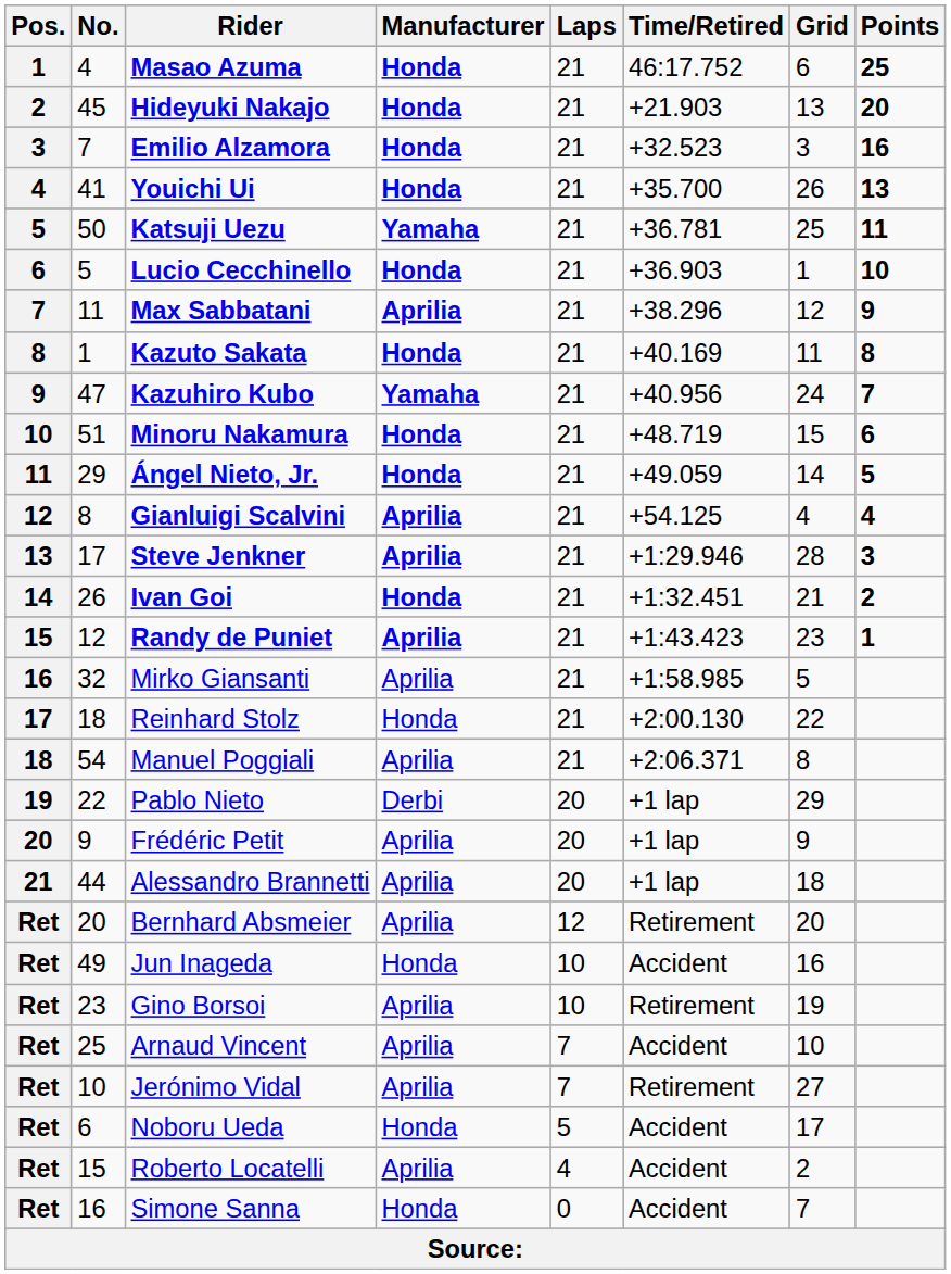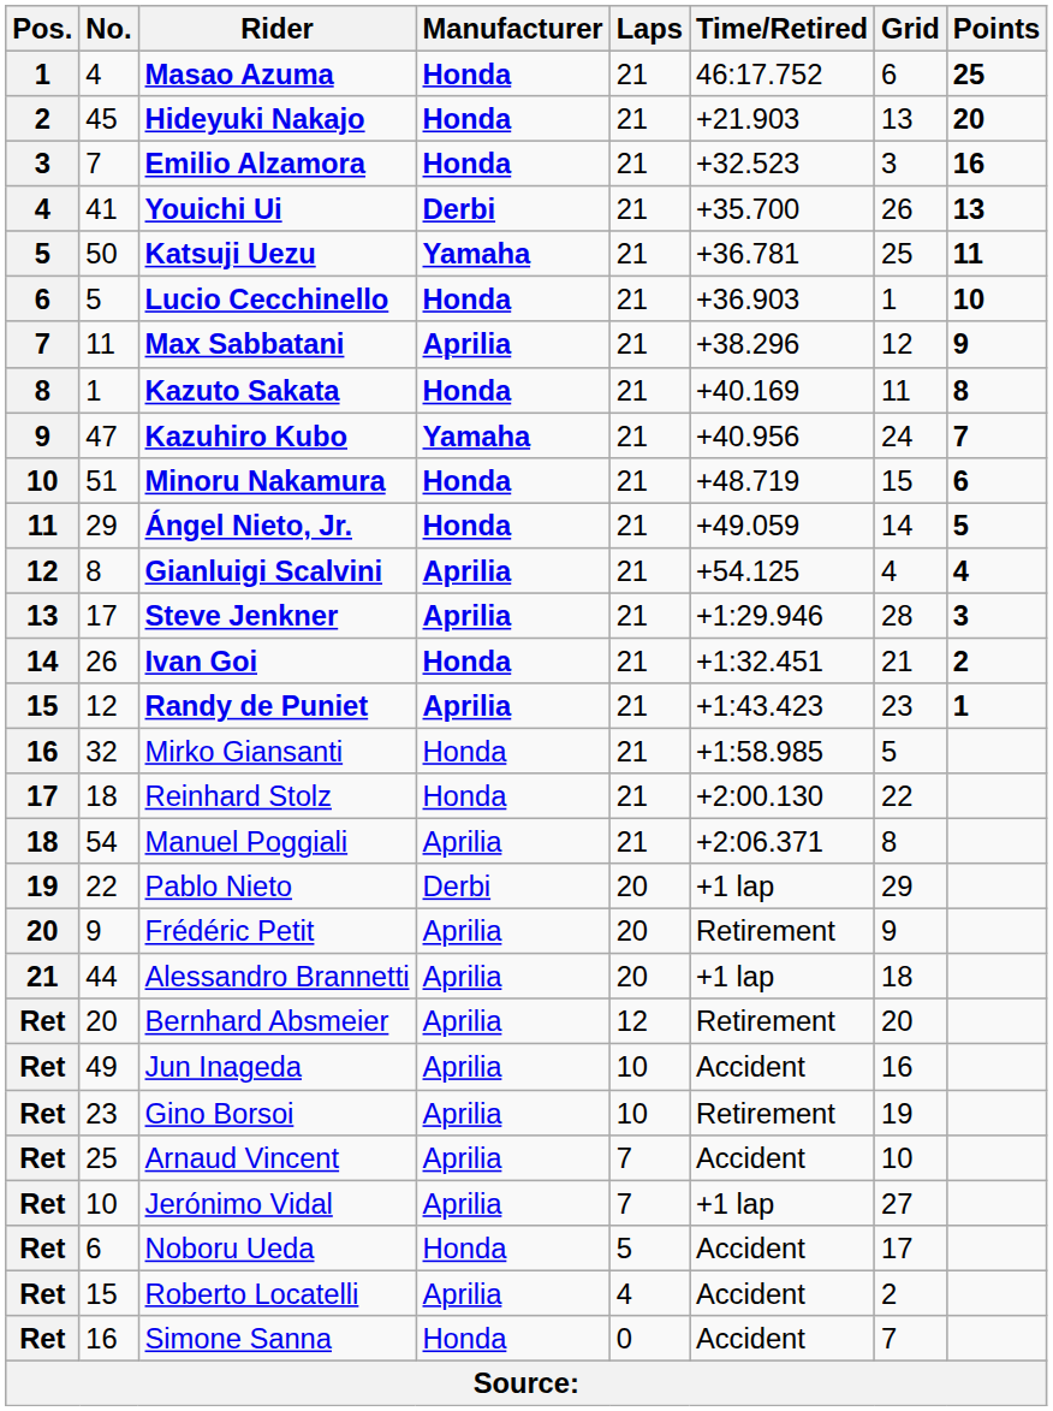 <table class="wikitable" style="font-size: 95%;">
 <tr>
 <th>Pos.</th>
 <th>No.</th>
 <th>Rider</th>
 <th>Manufacturer</th>
 <th>Laps</th>
 <th>Time/Retired</th>
 <th>Grid</th>
 <th>Points</th>
 </tr>
 <tr>
 <th>1</th>
 <td>4</td>
 <td> <strong><a href='#'>Masao Azuma</a></strong></td>
 <td><strong><a href='#'>Honda</a></strong></td>
 <td>21</td>
 <td>46:17.752</td>
 <td>6</td>
 <td><strong>25</strong></td>
 </tr>
 <tr>
 <th>2</th>
 <td>45</td>
 <td> <strong><a href='#'>Hideyuki Nakajo</a></strong></td>
 <td><strong><a href='#'>Honda</a></strong></td>
 <td>21</td>
 <td>+21.903</td>
 <td>13</td>
 <td><strong>20</strong></td>
 </tr>
 <tr>
 <th>3</th>
 <td>7</td>
 <td> <strong><a href='#'>Emilio Alzamora</a></strong></td>
 <td><strong><a href='#'>Honda</a></strong></td>
 <td>21</td>
 <td>+32.523</td>
 <td>3</td>
 <td><strong>16</strong></td>
 </tr>
 <tr>
 <th>4</th>
 <td>41</td>
 <td> <strong><a href='#'>Youichi Ui</a></strong></td>
-<td><strong><a href='#'>Honda</a></strong></td>
+<td><strong><a href='#'>Derbi</a></strong></td>
 <td>21</td>
 <td>+35.700</td>
 <td>26</td>
 <td><strong>13</strong></td>
 </tr>
 <tr>
 <th>5</th>
 <td>50</td>
 <td> <strong><a href='#'>Katsuji Uezu</a></strong></td>
 <td><strong><a href='#'>Yamaha</a></strong></td>
 <td>21</td>
 <td>+36.781</td>
 <td>25</td>
 <td><strong>11</strong></td>
 </tr>
 <tr>
 <th>6</th>
 <td>5</td>
 <td> <strong><a href='#'>Lucio Cecchinello</a></strong></td>
 <td><strong><a href='#'>Honda</a></strong></td>
 <td>21</td>
 <td>+36.903</td>
 <td>1</td>
 <td><strong>10</strong></td>
 </tr>
 <tr>
 <th>7</th>
 <td>11</td>
 <td> <strong><a href='#'>Max Sabbatani</a></strong></td>
 <td><strong><a href='#'>Aprilia</a></strong></td>
 <td>21</td>
 <td>+38.296</td>
 <td>12</td>
 <td><strong>9</strong></td>
 </tr>
 <tr>
 <th>8</th>
 <td>1</td>
 <td> <strong><a href='#'>Kazuto Sakata</a></strong></td>
 <td><strong><a href='#'>Honda</a></strong></td>
 <td>21</td>
 <td>+40.169</td>
 <td>11</td>
 <td><strong>8</strong></td>
 </tr>
 <tr>
 <th>9</th>
 <td>47</td>
 <td> <strong><a href='#'>Kazuhiro Kubo</a></strong></td>
 <td><strong><a href='#'>Yamaha</a></strong></td>
 <td>21</td>
 <td>+40.956</td>
 <td>24</td>
 <td><strong>7</strong></td>
 </tr>
 <tr>
 <th>10</th>
 <td>51</td>
 <td> <strong><a href='#'>Minoru Nakamura</a></strong></td>
 <td><strong><a href='#'>Honda</a></strong></td>
 <td>21</td>
 <td>+48.719</td>
 <td>15</td>
 <td><strong>6</strong></td>
 </tr>
 <tr>
 <th>11</th>
 <td>29</td>
 <td> <strong><a href='#'>Ángel Nieto, Jr.</a></strong></td>
 <td><strong><a href='#'>Honda</a></strong></td>
 <td>21</td>
 <td>+49.059</td>
 <td>14</td>
 <td><strong>5</strong></td>
 </tr>
 <tr>
 <th>12</th>
 <td>8</td>
 <td> <strong><a href='#'>Gianluigi Scalvini</a></strong></td>
 <td><strong><a href='#'>Aprilia</a></strong></td>
 <td>21</td>
 <td>+54.125</td>
 <td>4</td>
 <td><strong>4</strong></td>
 </tr>
 <tr>
 <th>13</th>
 <td>17</td>
 <td> <strong><a href='#'>Steve Jenkner</a></strong></td>
 <td><strong><a href='#'>Aprilia</a></strong></td>
 <td>21</td>
 <td>+1:29.946</td>
 <td>28</td>
 <td><strong>3</strong></td>
 </tr>
 <tr>
 <th>14</th>
 <td>26</td>
 <td> <strong><a href='#'>Ivan Goi</a></strong></td>
 <td><strong><a href='#'>Honda</a></strong></td>
 <td>21</td>
 <td>+1:32.451</td>
 <td>21</td>
 <td><strong>2</strong></td>
 </tr>
 <tr>
 <th>15</th>
 <td>12</td>
 <td> <strong><a href='#'>Randy de Puniet</a></strong></td>
 <td><strong><a href='#'>Aprilia</a></strong></td>
 <td>21</td>
 <td>+1:43.423</td>
 <td>23</td>
 <td><strong>1</strong></td>
 </tr>
 <tr>
 <th>16</th>
 <td>32</td>
 <td> <a href='#'>Mirko Giansanti</a></td>
-<td><a href='#'>Aprilia</a></td>
+<td><a href='#'>Honda</a></td>
 <td>21</td>
 <td>+1:58.985</td>
 <td>5</td>
 <td></td>
 </tr>
 <tr>
 <th>17</th>
 <td>18</td>
 <td> <a href='#'>Reinhard Stolz</a></td>
 <td><a href='#'>Honda</a></td>
 <td>21</td>
 <td>+2:00.130</td>
 <td>22</td>
 <td></td>
 </tr>
 <tr>
 <th>18</th>
 <td>54</td>
 <td> <a href='#'>Manuel Poggiali</a></td>
 <td><a href='#'>Aprilia</a></td>
 <td>21</td>
 <td>+2:06.371</td>
 <td>8</td>
 <td></td>
 </tr>
 <tr>
 <th>19</th>
 <td>22</td>
 <td> <a href='#'>Pablo Nieto</a></td>
 <td><a href='#'>Derbi</a></td>
 <td>20</td>
 <td>+1 lap</td>
 <td>29</td>
 <td></td>
 </tr>
 <tr>
 <th>20</th>
 <td>9</td>
 <td> <a href='#'>Frédéric Petit</a></td>
 <td><a href='#'>Aprilia</a></td>
 <td>20</td>
-<td>+1 lap</td>
+<td>Retirement</td>
 <td>9</td>
 <td></td>
 </tr>
 <tr>
 <th>21</th>
 <td>44</td>
 <td> <a href='#'>Alessandro Brannetti</a></td>
 <td><a href='#'>Aprilia</a></td>
 <td>20</td>
 <td>+1 lap</td>
 <td>18</td>
 <td></td>
 </tr>
 <tr>
 <th>Ret</th>
 <td>20</td>
 <td> <a href='#'>Bernhard Absmeier</a></td>
 <td><a href='#'>Aprilia</a></td>
 <td>12</td>
 <td>Retirement</td>
 <td>20</td>
 <td></td>
 </tr>
 <tr>
 <th>Ret</th>
 <td>49</td>
 <td> <a href='#'>Jun Inageda</a></td>
-<td><a href='#'>Honda</a></td>
+<td><a href='#'>Aprilia</a></td>
 <td>10</td>
 <td>Accident</td>
 <td>16</td>
 <td></td>
 </tr>
 <tr>
 <th>Ret</th>
 <td>23</td>
 <td> <a href='#'>Gino Borsoi</a></td>
 <td><a href='#'>Aprilia</a></td>
 <td>10</td>
 <td>Retirement</td>
 <td>19</td>
 <td></td>
 </tr>
 <tr>
 <th>Ret</th>
 <td>25</td>
 <td> <a href='#'>Arnaud Vincent</a></td>
 <td><a href='#'>Aprilia</a></td>
 <td>7</td>
 <td>Accident</td>
 <td>10</td>
 <td></td>
 </tr>
 <tr>
 <th>Ret</th>
 <td>10</td>
 <td> <a href='#'>Jerónimo Vidal</a></td>
 <td><a href='#'>Aprilia</a></td>
 <td>7</td>
-<td>Retirement</td>
+<td>+1 lap</td>
 <td>27</td>
 <td></td>
 </tr>
 <tr>
 <th>Ret</th>
 <td>6</td>
 <td> <a href='#'>Noboru Ueda</a></td>
 <td><a href='#'>Honda</a></td>
 <td>5</td>
 <td>Accident</td>
 <td>17</td>
 <td></td>
 </tr>
 <tr>
 <th>Ret</th>
 <td>15</td>
 <td> <a href='#'>Roberto Locatelli</a></td>
 <td><a href='#'>Aprilia</a></td>
 <td>4</td>
 <td>Accident</td>
 <td>2</td>
 <td></td>
 </tr>
 <tr>
 <th>Ret</th>
 <td>16</td>
 <td> <a href='#'>Simone Sanna</a></td>
 <td><a href='#'>Honda</a></td>
 <td>0</td>
 <td>Accident</td>
 <td>7</td>
 <td></td>
 </tr>
 <tr>
 <th colspan=8>Source: </th>
 </tr>
 </table>
